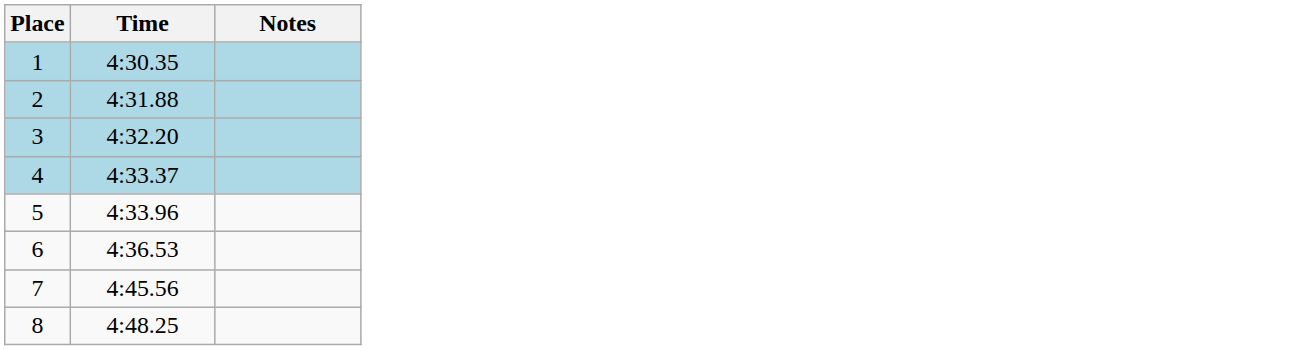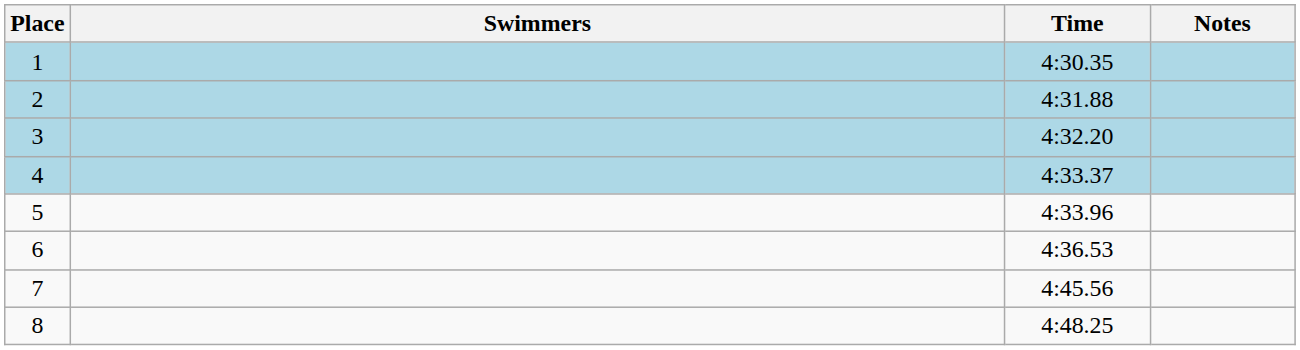 <table class=wikitable style="text-align:center">
 <tr>
 <th>Place</th>
+<th width=620>Swimmers</th>
 <th width=90>Time</th>
 <th width=90>Notes</th>
 </tr>
 <tr bgcolor=lightblue>
 <td>1</td>
+<td align=left></td>
 <td>4:30.35</td>
 <td></td>
 </tr>
 <tr bgcolor=lightblue>
 <td>2</td>
+<td align=left></td>
 <td>4:31.88</td>
 <td></td>
 </tr>
 <tr bgcolor=lightblue>
 <td>3</td>
+<td align=left></td>
 <td>4:32.20</td>
 <td></td>
 </tr>
 <tr bgcolor=lightblue>
 <td>4</td>
+<td align=left></td>
 <td>4:33.37</td>
 <td></td>
 </tr>
 <tr>
 <td>5</td>
+<td align=left></td>
 <td>4:33.96</td>
 <td></td>
 </tr>
 <tr>
 <td>6</td>
+<td align=left></td>
 <td>4:36.53</td>
 <td></td>
 </tr>
 <tr>
 <td>7</td>
+<td align=left></td>
 <td>4:45.56</td>
 <td></td>
 </tr>
 <tr>
 <td>8</td>
+<td align=left></td>
 <td>4:48.25</td>
 <td></td>
 </tr>
 </table>
